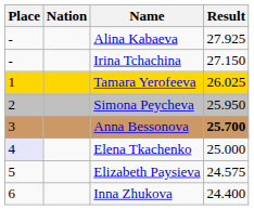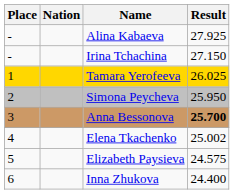 <table class="wikitable">
 <tr>
 <th>Place</th>
 <th>Nation</th>
 <th>Name</th>
 <th>Result</th>
 </tr>
 <tr>
 <td>-</td>
 <td></td>
 <td><a href='#'>Alina Kabaeva</a></td>
 <td>27.925</td>
 </tr>
 <tr>
 <td>-</td>
 <td></td>
 <td><a href='#'>Irina Tchachina</a></td>
 <td>27.150</td>
 </tr>
 <tr bgcolor=gold>
 <td>1</td>
 <td></td>
 <td align=left><a href='#'>Tamara Yerofeeva</a></td>
 <td>26.025</td>
 </tr>
 <tr bgcolor=silver>
 <td>2</td>
 <td></td>
 <td align=left><a href='#'>Simona Peycheva</a></td>
 <td>25.950</td>
 </tr>
 <tr bgcolor=cc9966>
 <td>3</td>
 <td></td>
 <td align=left><a href='#'>Anna Bessonova</a></td>
 <td><strong>25.700</strong></td>
 </tr>
 <tr>
-<td style="background: lavender;">4</td>
+<td>4</td>
 <td></td>
 <td align=left><a href='#'>Elena Tkachenko</a></td>
-<td>25.000</td>
+<td>25.002</td>
 </tr>
 <tr>
 <td>5</td>
 <td></td>
 <td align=left><a href='#'>Elizabeth Paysieva</a></td>
 <td>24.575</td>
 </tr>
 <tr>
 <td>6</td>
 <td></td>
 <td align=left><a href='#'>Inna Zhukova</a></td>
 <td>24.400</td>
 </tr>
 </table>
